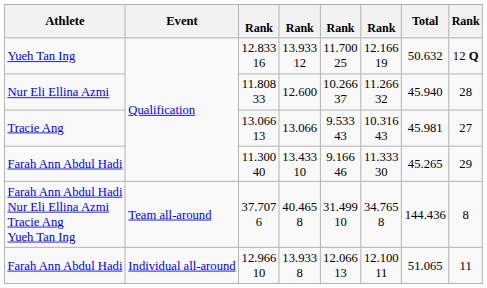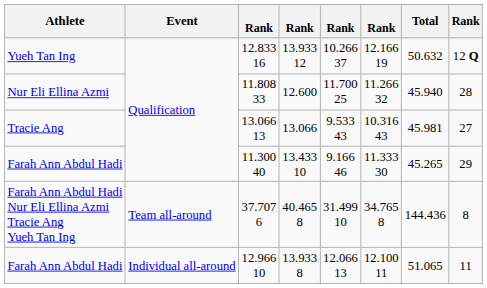 <table class=wikitable style="font-size:90%">
 <tr>
 <th rowspan=2>Athlete</th>
 <th rowspan=2>Event</th>
 </tr>
 <tr style="font-size:95%">
 <th><br>Rank</th>
 <th><br>Rank</th>
 <th><br>Rank</th>
 <th><br>Rank</th>
 <th>Total</th>
 <th>Rank</th>
 </tr>
 <tr align=center>
 <td align=left><a href='#'>Yueh Tan Ing</a></td>
 <td align=left rowspan=4><a href='#'>Qualification</a></td>
 <td>12.833<br>16</td>
 <td>13.933<br>12</td>
-<td>11.700<br>25</td>
+<td>10.266<br>37</td>
 <td>12.166<br>19</td>
 <td>50.632</td>
 <td>12 <strong>Q</strong></td>
 </tr>
 <tr align=center>
 <td align=left><a href='#'>Nur Eli Ellina Azmi</a></td>
 <td>11.808<br>33</td>
 <td>12.600<br></td>
-<td>10.266<br>37</td>
+<td>11.700<br>25</td>
 <td>11.266<br>32</td>
 <td>45.940</td>
 <td>28</td>
 </tr>
 <tr align=center>
 <td align=left><a href='#'>Tracie Ang</a></td>
 <td>13.066<br>13</td>
 <td>13.066<br></td>
 <td>9.533<br>43</td>
 <td>10.316<br>43</td>
 <td>45.981</td>
 <td>27</td>
 </tr>
 <tr align=center>
 <td align=left><a href='#'>Farah Ann Abdul Hadi</a></td>
 <td>11.300<br>40</td>
 <td>13.433<br>10 <strong></strong></td>
 <td>9.166<br>46</td>
 <td>11.333<br>30</td>
 <td>45.265</td>
 <td>29</td>
 </tr>
 <tr align=center>
 <td align=left><a href='#'>Farah Ann Abdul Hadi</a><br><a href='#'>Nur Eli Ellina Azmi</a><br><a href='#'>Tracie Ang</a><br><a href='#'>Yueh Tan Ing</a></td>
 <td align=left><a href='#'>Team all-around</a></td>
 <td>37.707<br>6</td>
 <td>40.465<br>8</td>
 <td>31.499<br>10</td>
 <td>34.765<br>8</td>
 <td>144.436</td>
 <td>8</td>
 </tr>
 <tr align=center>
 <td align=left><a href='#'>Farah Ann Abdul Hadi</a></td>
 <td align=left><a href='#'>Individual all-around</a></td>
 <td>12.966<br>10</td>
 <td>13.933<br>8</td>
 <td>12.066<br>13</td>
 <td>12.100<br>11</td>
 <td>51.065</td>
 <td>11</td>
 </tr>
 </table>
